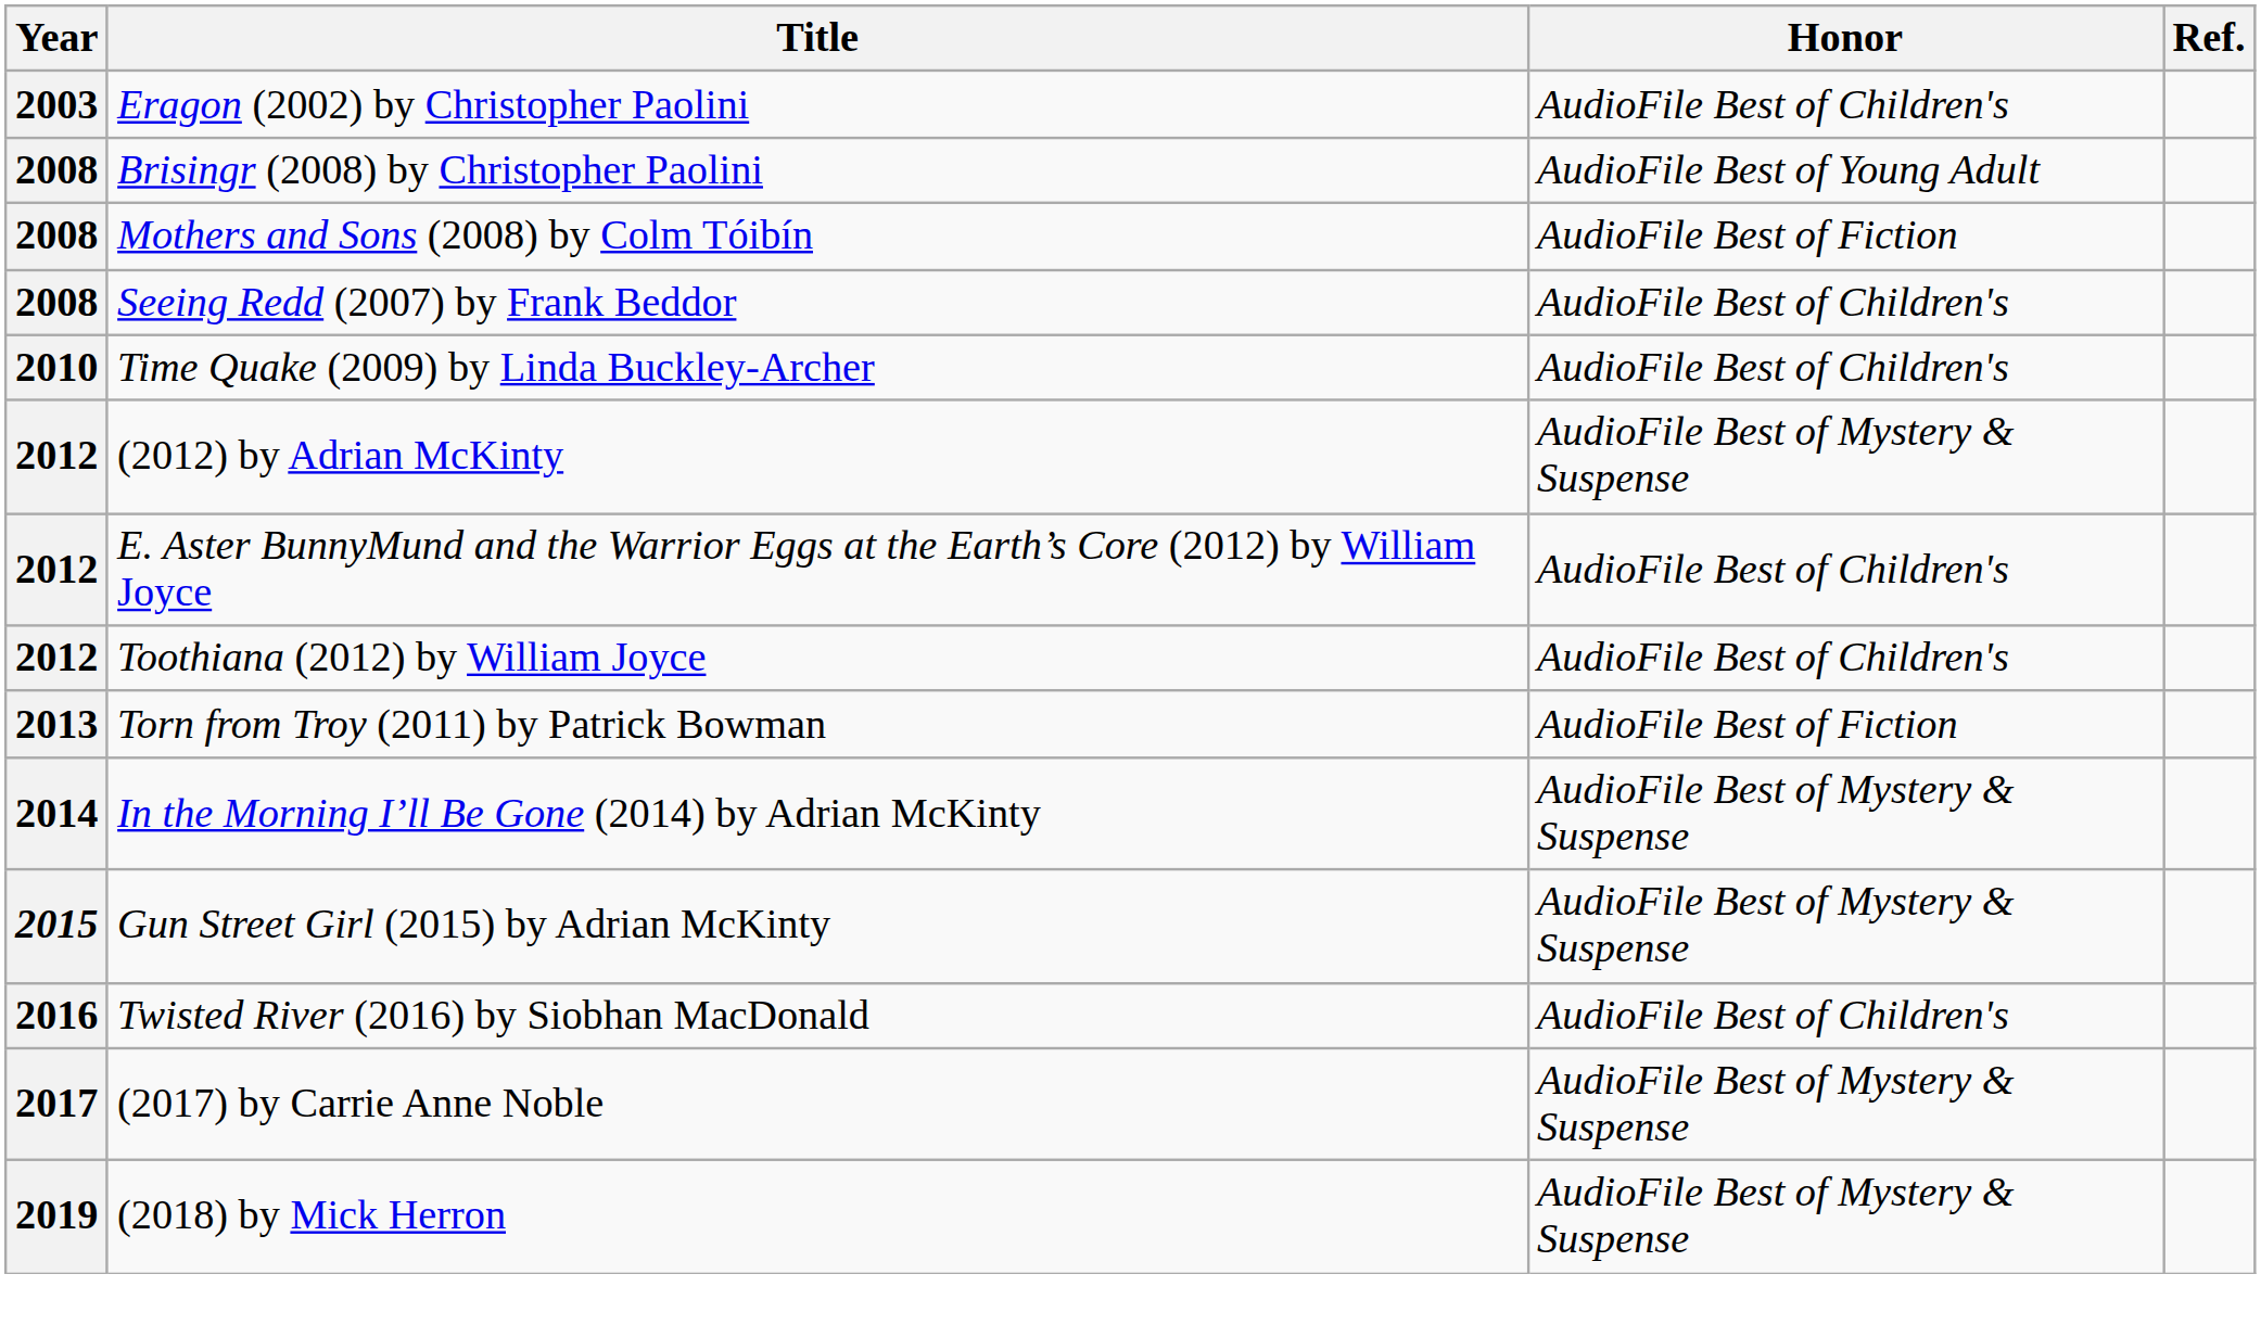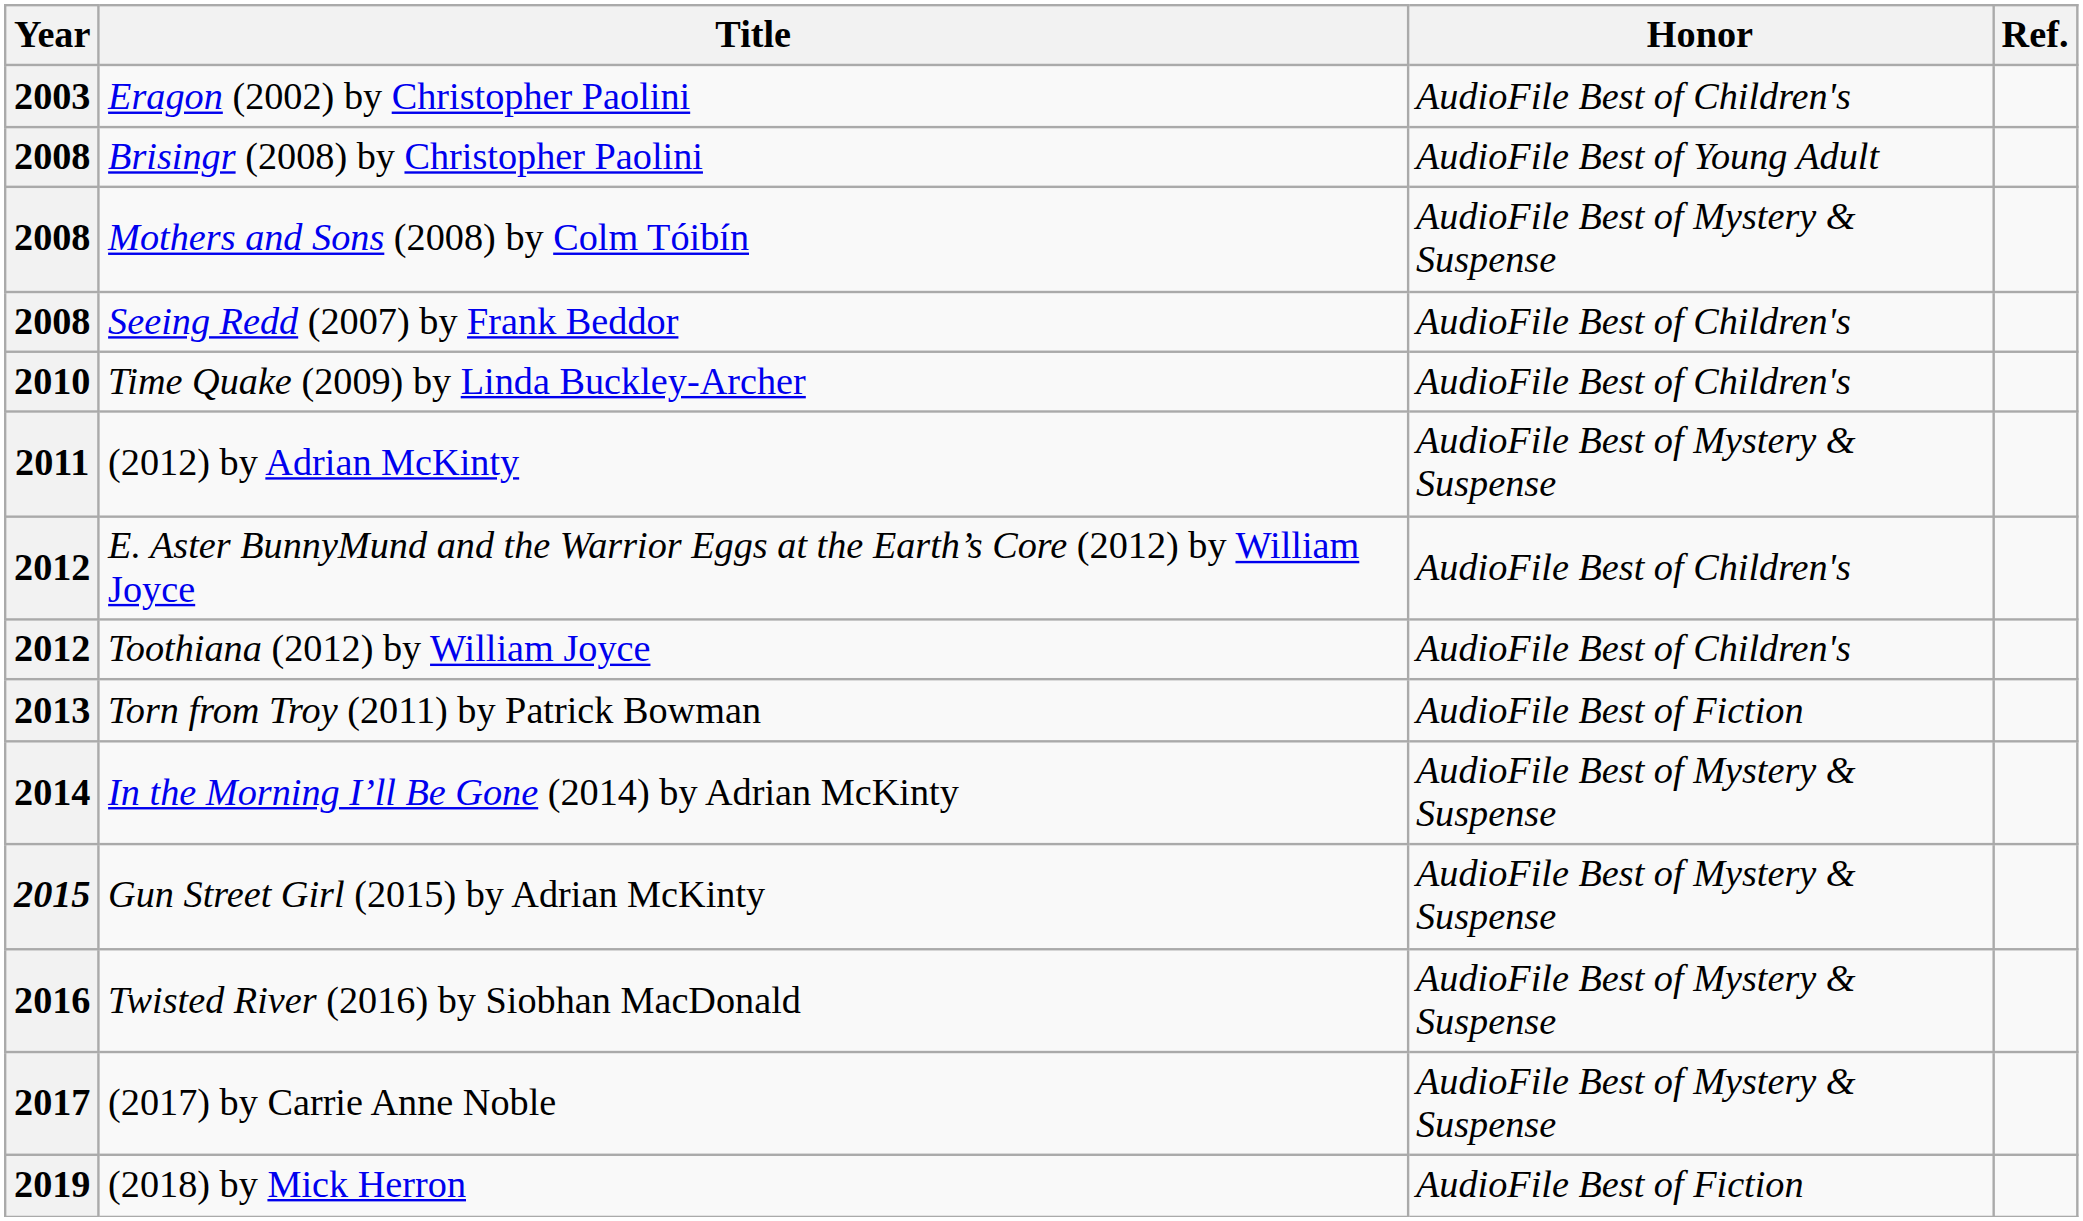 <table class="wikitable sortable mw-collapsible">
 <tr>
 <th>Year</th>
 <th>Title</th>
 <th>Honor</th>
 <th>Ref.</th>
 </tr>
 <tr>
 <th>2003</th>
 <td><em><a href='#'>Eragon</a></em> (2002) by <a href='#'>Christopher Paolini</a></td>
 <td><em>AudioFile Best of Children's</em></td>
 <td></td>
 </tr>
 <tr>
 <th>2008</th>
 <td><em><a href='#'>Brisingr</a></em> (2008) by <a href='#'>Christopher Paolini</a></td>
 <td><em>AudioFile Best of Young Adult</em></td>
 <td></td>
 </tr>
 <tr>
 <th>2008</th>
 <td><em><a href='#'>Mothers and Sons</a></em> (2008) by <a href='#'>Colm Tóibín</a></td>
-<td><em>AudioFile Best of Fiction</em></td>
+<td><em>AudioFile Best of Mystery & Suspense</em></td>
 <td></td>
 </tr>
 <tr>
 <th>2008</th>
 <td><em><a href='#'>Seeing Redd</a></em> (2007) by <a href='#'>Frank Beddor</a></td>
 <td><em>AudioFile Best of Children's</em></td>
 <td></td>
 </tr>
 <tr>
 <th>2010</th>
 <td><em>Time Quake</em> (2009) by <a href='#'>Linda Buckley-Archer</a></td>
 <td><em>AudioFile Best of Children's</em></td>
 <td></td>
 </tr>
 <tr>
-<th>2012</th>
+<th>2011</th>
 <td><em></em> (2012) by <a href='#'>Adrian McKinty</a></td>
 <td><em>AudioFile Best of Mystery & Suspense</em></td>
 <td></td>
 </tr>
 <tr>
 <th>2012</th>
 <td><em>E. Aster BunnyMund and the Warrior Eggs at the Earth’s Core</em> (2012) by <a href='#'>William Joyce</a></td>
 <td><em>AudioFile Best of Children's</em></td>
 <td></td>
 </tr>
 <tr>
 <th>2012</th>
 <td><em>Toothiana</em> (2012) by <a href='#'>William Joyce</a></td>
 <td><em>AudioFile Best of Children's</em></td>
 <td></td>
 </tr>
 <tr>
 <th>2013</th>
 <td><em>Torn from Troy</em> (2011) by Patrick Bowman</td>
 <td><em>AudioFile Best of Fiction</em></td>
 <td></td>
 </tr>
 <tr>
 <th>2014</th>
 <td><em><a href='#'>In the Morning I’ll Be Gone</a></em> (2014) by Adrian McKinty</td>
 <td><em>AudioFile Best of Mystery & Suspense</em></td>
 <td></td>
 </tr>
 <tr>
 <th><em>2015</em></th>
 <td><em>Gun Street Girl</em> (2015) by Adrian McKinty</td>
 <td><em>AudioFile Best of Mystery & Suspense</em></td>
 <td></td>
 </tr>
 <tr>
 <th>2016</th>
 <td><em>Twisted River</em> <em> </em>(2016) by Siobhan MacDonald</td>
-<td><em>AudioFile Best of Children's</em></td>
+<td><em>AudioFile Best of Mystery & Suspense</em></td>
 <td></td>
 </tr>
 <tr>
 <th>2017</th>
 <td><em> </em>(2017) by Carrie Anne Noble</td>
 <td><em>AudioFile Best of Mystery & Suspense</em></td>
 <td></td>
 </tr>
 <tr>
 <th>2019</th>
 <td><em></em> (2018) by <a href='#'>Mick Herron</a></td>
-<td><em>AudioFile Best of Mystery & Suspense</em></td>
+<td><em>AudioFile Best of Fiction</em></td>
 <td></td>
 </tr>
 </table>
